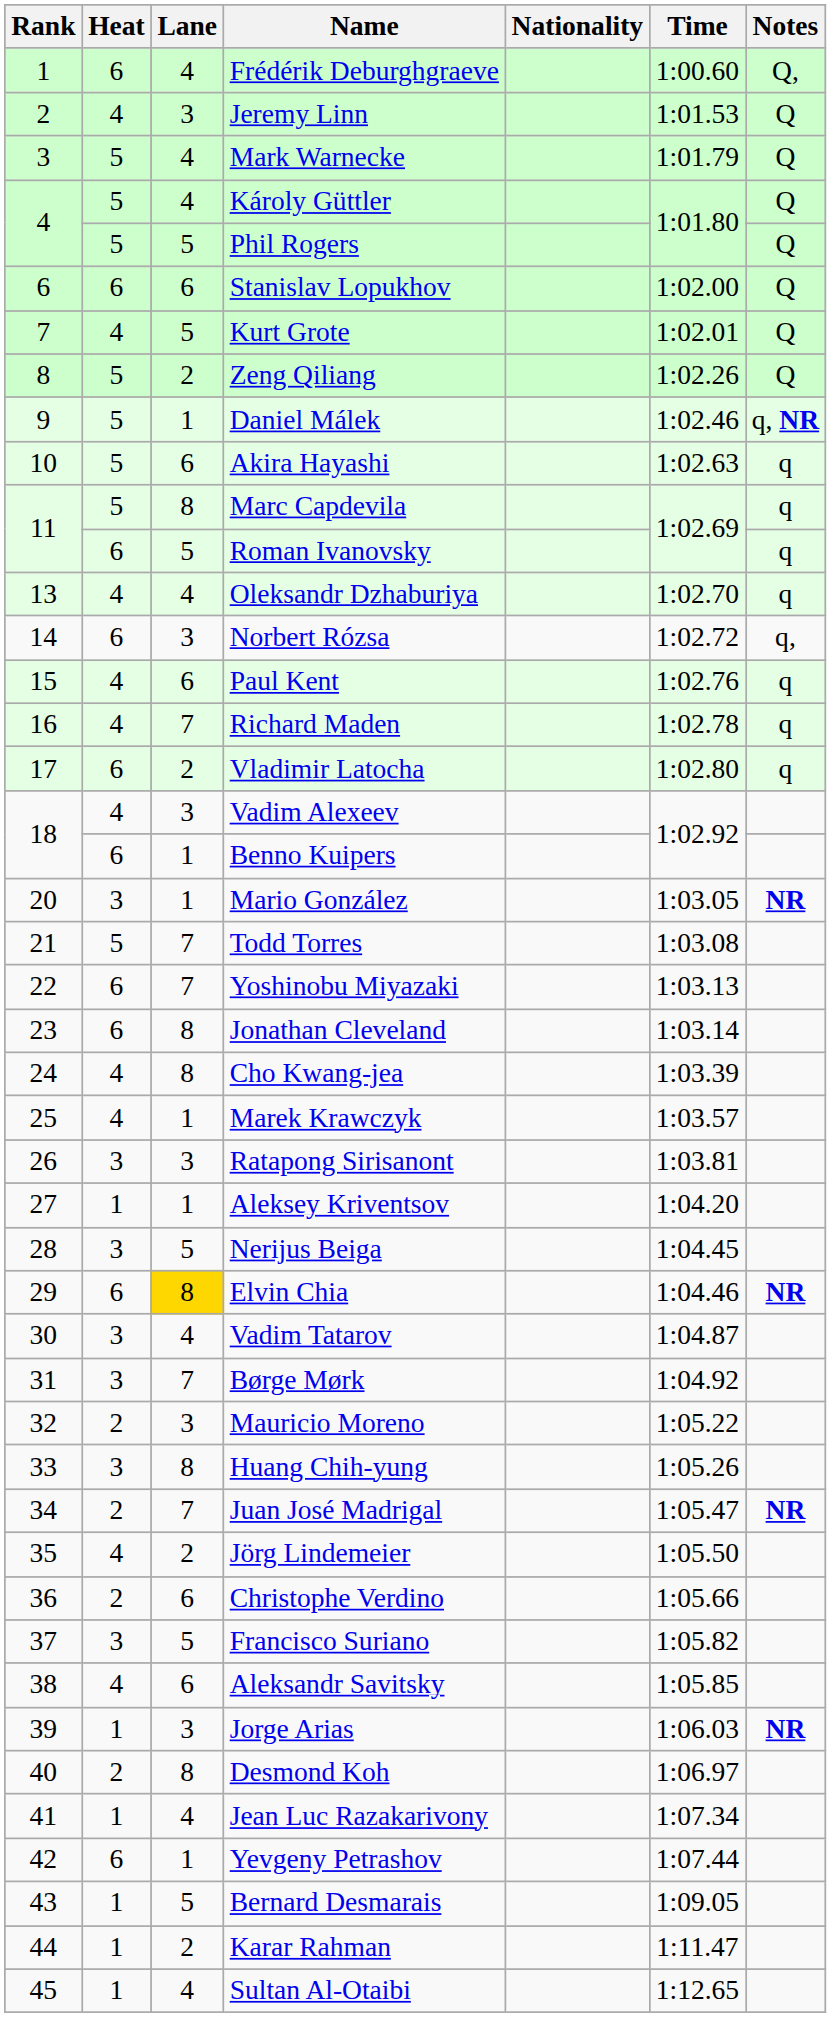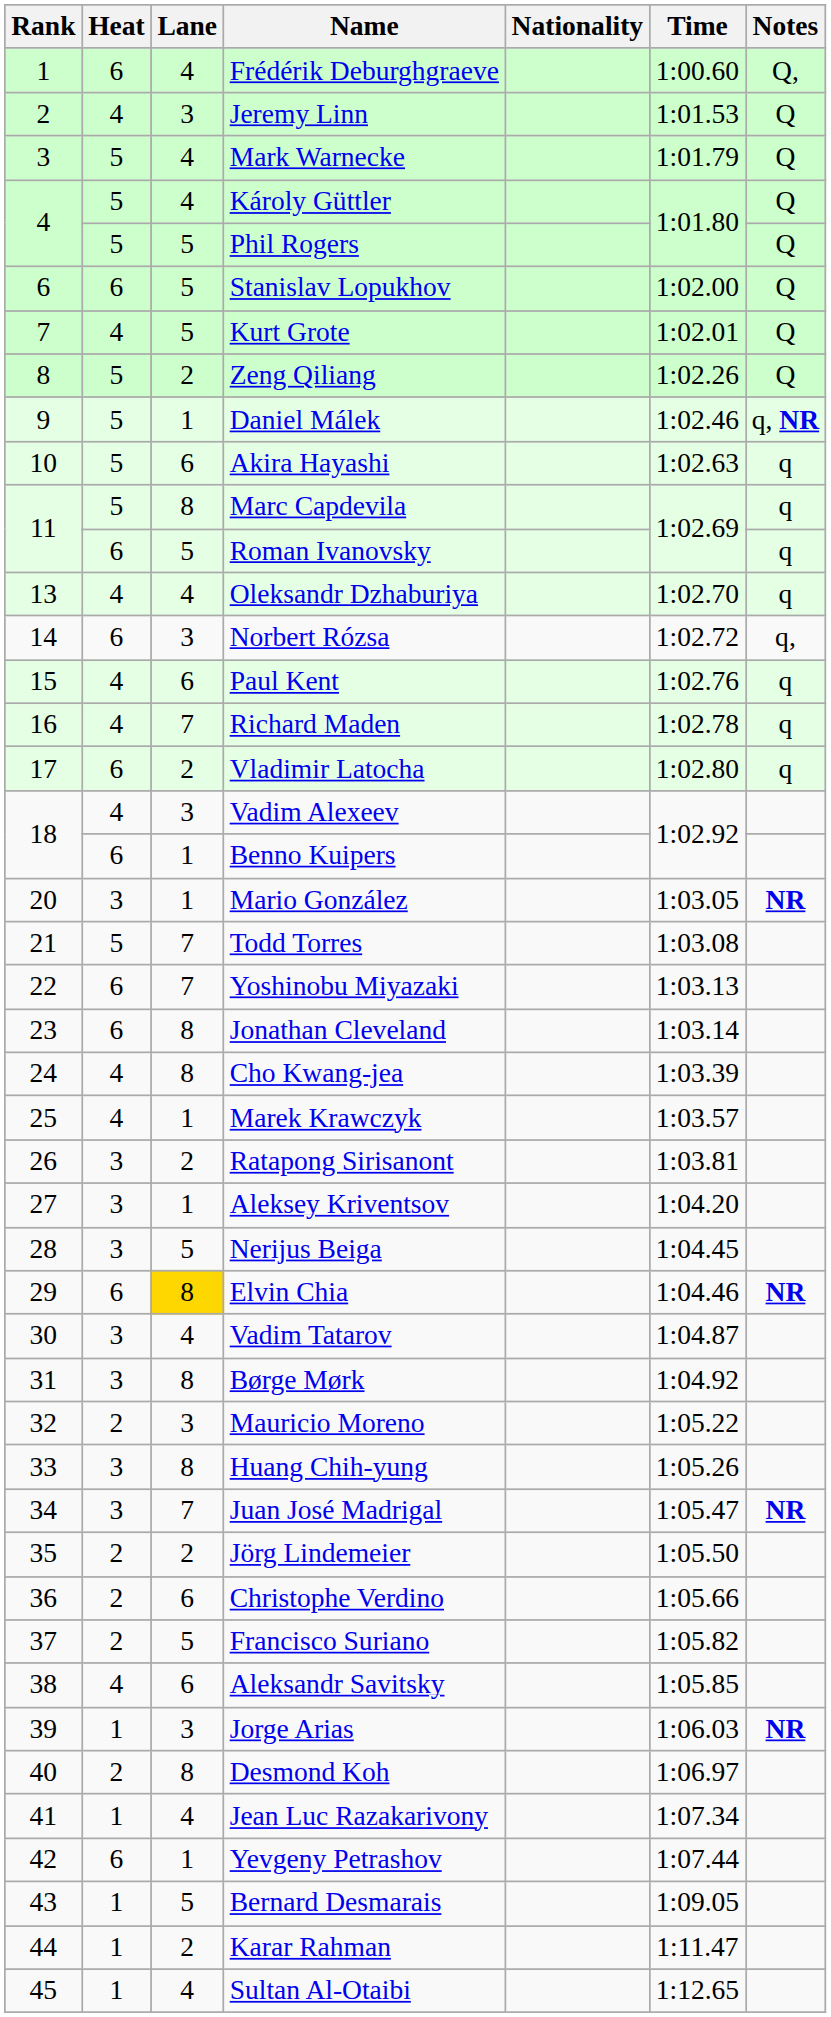 <table class="wikitable sortable" style="text-align:center">
 <tr>
 <th>Rank</th>
 <th>Heat</th>
 <th>Lane</th>
 <th>Name</th>
 <th>Nationality</th>
 <th>Time</th>
 <th>Notes</th>
 </tr>
 <tr bgcolor=#cfc>
 <td>1</td>
 <td>6</td>
 <td>4</td>
 <td align=left><a href='#'>Frédérik Deburghgraeve</a></td>
 <td align=left></td>
 <td>1:00.60</td>
 <td>Q, </td>
 </tr>
 <tr bgcolor=#cfc>
 <td>2</td>
 <td>4</td>
 <td>3</td>
 <td align=left><a href='#'>Jeremy Linn</a></td>
 <td align=left></td>
 <td>1:01.53</td>
 <td>Q</td>
 </tr>
 <tr bgcolor=#cfc>
 <td>3</td>
 <td>5</td>
 <td>4</td>
 <td align=left><a href='#'>Mark Warnecke</a></td>
 <td align=left></td>
 <td>1:01.79</td>
 <td>Q</td>
 </tr>
 <tr bgcolor=#cfc>
 <td rowspan=2>4</td>
 <td>5</td>
 <td>4</td>
 <td align=left><a href='#'>Károly Güttler</a></td>
 <td align=left></td>
 <td rowspan=2>1:01.80</td>
 <td>Q</td>
 </tr>
 <tr bgcolor=#cfc>
 <td>5</td>
 <td>5</td>
 <td align=left><a href='#'>Phil Rogers</a></td>
 <td align=left></td>
 <td>Q</td>
 </tr>
 <tr bgcolor=#cfc>
 <td>6</td>
 <td>6</td>
-<td>6</td>
+<td>5</td>
 <td align=left><a href='#'>Stanislav Lopukhov</a></td>
 <td align=left></td>
 <td>1:02.00</td>
 <td>Q</td>
 </tr>
 <tr bgcolor=#cfc>
 <td>7</td>
 <td>4</td>
 <td>5</td>
 <td align=left><a href='#'>Kurt Grote</a></td>
 <td align=left></td>
 <td>1:02.01</td>
 <td>Q</td>
 </tr>
 <tr bgcolor=#cfc>
 <td>8</td>
 <td>5</td>
 <td>2</td>
 <td align=left><a href='#'>Zeng Qiliang</a></td>
 <td align=left></td>
 <td>1:02.26</td>
 <td>Q</td>
 </tr>
 <tr bgcolor=e5ffe5>
 <td>9</td>
 <td>5</td>
 <td>1</td>
 <td align=left><a href='#'>Daniel Málek</a></td>
 <td align=left></td>
 <td>1:02.46</td>
 <td>q, <strong><a href='#'>NR</a></strong></td>
 </tr>
 <tr bgcolor=e5ffe5>
 <td>10</td>
 <td>5</td>
 <td>6</td>
 <td align=left><a href='#'>Akira Hayashi</a></td>
 <td align=left></td>
 <td>1:02.63</td>
 <td>q</td>
 </tr>
 <tr bgcolor=e5ffe5>
 <td rowspan=2>11</td>
 <td>5</td>
 <td>8</td>
 <td align=left><a href='#'>Marc Capdevila</a></td>
 <td align=left></td>
 <td rowspan=2>1:02.69</td>
 <td>q</td>
 </tr>
 <tr bgcolor=e5ffe5>
 <td>6</td>
 <td>5</td>
 <td align=left><a href='#'>Roman Ivanovsky</a></td>
 <td align=left></td>
 <td>q</td>
 </tr>
 <tr bgcolor=e5ffe5>
 <td>13</td>
 <td>4</td>
 <td>4</td>
 <td align=left><a href='#'>Oleksandr Dzhaburiya</a></td>
 <td align=left></td>
 <td>1:02.70</td>
 <td>q</td>
 </tr>
 <tr>
 <td>14</td>
 <td>6</td>
 <td>3</td>
 <td align=left><a href='#'>Norbert Rózsa</a></td>
 <td align=left></td>
 <td>1:02.72</td>
 <td>q, </td>
 </tr>
 <tr bgcolor=e5ffe5>
 <td>15</td>
 <td>4</td>
 <td>6</td>
 <td align=left><a href='#'>Paul Kent</a></td>
 <td align=left></td>
 <td>1:02.76</td>
 <td>q</td>
 </tr>
 <tr bgcolor=e5ffe5>
 <td>16</td>
 <td>4</td>
 <td>7</td>
 <td align=left><a href='#'>Richard Maden</a></td>
 <td align=left></td>
 <td>1:02.78</td>
 <td>q</td>
 </tr>
 <tr bgcolor=e5ffe5>
 <td>17</td>
 <td>6</td>
 <td>2</td>
 <td align=left><a href='#'>Vladimir Latocha</a></td>
 <td align=left></td>
 <td>1:02.80</td>
 <td>q</td>
 </tr>
 <tr>
 <td rowspan=2>18</td>
 <td>4</td>
 <td>3</td>
 <td align=left><a href='#'>Vadim Alexeev</a></td>
 <td align=left></td>
 <td rowspan=2>1:02.92</td>
 <td></td>
 </tr>
 <tr>
 <td>6</td>
 <td>1</td>
 <td align=left><a href='#'>Benno Kuipers</a></td>
 <td align=left></td>
 <td></td>
 </tr>
 <tr>
 <td>20</td>
 <td>3</td>
 <td>1</td>
 <td align=left><a href='#'>Mario González</a></td>
 <td align=left></td>
 <td>1:03.05</td>
 <td><strong><a href='#'>NR</a></strong></td>
 </tr>
 <tr>
 <td>21</td>
 <td>5</td>
 <td>7</td>
 <td align=left><a href='#'>Todd Torres</a></td>
 <td align=left></td>
 <td>1:03.08</td>
 <td></td>
 </tr>
 <tr>
 <td>22</td>
 <td>6</td>
 <td>7</td>
 <td align=left><a href='#'>Yoshinobu Miyazaki</a></td>
 <td align=left></td>
 <td>1:03.13</td>
 <td></td>
 </tr>
 <tr>
 <td>23</td>
 <td>6</td>
 <td>8</td>
 <td align=left><a href='#'>Jonathan Cleveland</a></td>
 <td align=left></td>
 <td>1:03.14</td>
 <td></td>
 </tr>
 <tr>
 <td>24</td>
 <td>4</td>
 <td>8</td>
 <td align=left><a href='#'>Cho Kwang-jea</a></td>
 <td align=left></td>
 <td>1:03.39</td>
 <td></td>
 </tr>
 <tr>
 <td>25</td>
 <td>4</td>
 <td>1</td>
 <td align=left><a href='#'>Marek Krawczyk</a></td>
 <td align=left></td>
 <td>1:03.57</td>
 <td></td>
 </tr>
 <tr>
 <td>26</td>
 <td>3</td>
-<td>3</td>
+<td>2</td>
 <td align=left><a href='#'>Ratapong Sirisanont</a></td>
 <td align=left></td>
 <td>1:03.81</td>
 <td></td>
 </tr>
 <tr>
 <td>27</td>
-<td>1</td>
+<td>3</td>
 <td>1</td>
 <td align=left><a href='#'>Aleksey Kriventsov</a></td>
 <td align=left></td>
 <td>1:04.20</td>
 <td></td>
 </tr>
 <tr>
 <td>28</td>
 <td>3</td>
 <td>5</td>
 <td align=left><a href='#'>Nerijus Beiga</a></td>
 <td align=left></td>
 <td>1:04.45</td>
 <td></td>
 </tr>
 <tr>
 <td>29</td>
 <td>6</td>
 <td style="background: gold;">8</td>
 <td align=left><a href='#'>Elvin Chia</a></td>
 <td align=left></td>
 <td>1:04.46</td>
 <td><strong><a href='#'>NR</a></strong></td>
 </tr>
 <tr>
 <td>30</td>
 <td>3</td>
 <td>4</td>
 <td align=left><a href='#'>Vadim Tatarov</a></td>
 <td align=left></td>
 <td>1:04.87</td>
 <td></td>
 </tr>
 <tr>
 <td>31</td>
 <td>3</td>
-<td>7</td>
+<td>8</td>
 <td align=left><a href='#'>Børge Mørk</a></td>
 <td align=left></td>
 <td>1:04.92</td>
 <td></td>
 </tr>
 <tr>
 <td>32</td>
 <td>2</td>
 <td>3</td>
 <td align=left><a href='#'>Mauricio Moreno</a></td>
 <td align=left></td>
 <td>1:05.22</td>
 <td></td>
 </tr>
 <tr>
 <td>33</td>
 <td>3</td>
 <td>8</td>
 <td align=left><a href='#'>Huang Chih-yung</a></td>
 <td align=left></td>
 <td>1:05.26</td>
 <td></td>
 </tr>
 <tr>
 <td>34</td>
-<td>2</td>
+<td>3</td>
 <td>7</td>
 <td align=left><a href='#'>Juan José Madrigal</a></td>
 <td align=left></td>
 <td>1:05.47</td>
 <td><strong><a href='#'>NR</a></strong></td>
 </tr>
 <tr>
 <td>35</td>
-<td>4</td>
+<td>2</td>
 <td>2</td>
 <td align=left><a href='#'>Jörg Lindemeier</a></td>
 <td align=left></td>
 <td>1:05.50</td>
 <td></td>
 </tr>
 <tr>
 <td>36</td>
 <td>2</td>
 <td>6</td>
 <td align=left><a href='#'>Christophe Verdino</a></td>
 <td align=left></td>
 <td>1:05.66</td>
 <td></td>
 </tr>
 <tr>
 <td>37</td>
-<td>3</td>
+<td>2</td>
 <td>5</td>
 <td align=left><a href='#'>Francisco Suriano</a></td>
 <td align=left></td>
 <td>1:05.82</td>
 <td></td>
 </tr>
 <tr>
 <td>38</td>
 <td>4</td>
 <td>6</td>
 <td align=left><a href='#'>Aleksandr Savitsky</a></td>
 <td align=left></td>
 <td>1:05.85</td>
 <td></td>
 </tr>
 <tr>
 <td>39</td>
 <td>1</td>
 <td>3</td>
 <td align=left><a href='#'>Jorge Arias</a></td>
 <td align=left></td>
 <td>1:06.03</td>
 <td><strong><a href='#'>NR</a></strong></td>
 </tr>
 <tr>
 <td>40</td>
 <td>2</td>
 <td>8</td>
 <td align=left><a href='#'>Desmond Koh</a></td>
 <td align=left></td>
 <td>1:06.97</td>
 <td></td>
 </tr>
 <tr>
 <td>41</td>
 <td>1</td>
 <td>4</td>
 <td align=left><a href='#'>Jean Luc Razakarivony</a></td>
 <td align=left></td>
 <td>1:07.34</td>
 <td></td>
 </tr>
 <tr>
 <td>42</td>
 <td>6</td>
 <td>1</td>
 <td align=left><a href='#'>Yevgeny Petrashov</a></td>
 <td align=left></td>
 <td>1:07.44</td>
 <td></td>
 </tr>
 <tr>
 <td>43</td>
 <td>1</td>
 <td>5</td>
 <td align=left><a href='#'>Bernard Desmarais</a></td>
 <td align=left></td>
 <td>1:09.05</td>
 <td></td>
 </tr>
 <tr>
 <td>44</td>
 <td>1</td>
 <td>2</td>
 <td align=left><a href='#'>Karar Rahman</a></td>
 <td align=left></td>
 <td>1:11.47</td>
 <td></td>
 </tr>
 <tr>
 <td>45</td>
 <td>1</td>
 <td>4</td>
 <td align=left><a href='#'>Sultan Al-Otaibi</a></td>
 <td align=left></td>
 <td>1:12.65</td>
 <td></td>
 </tr>
 </table>
